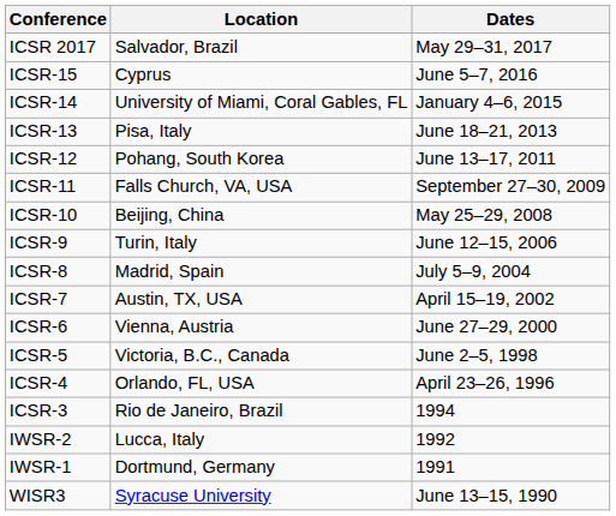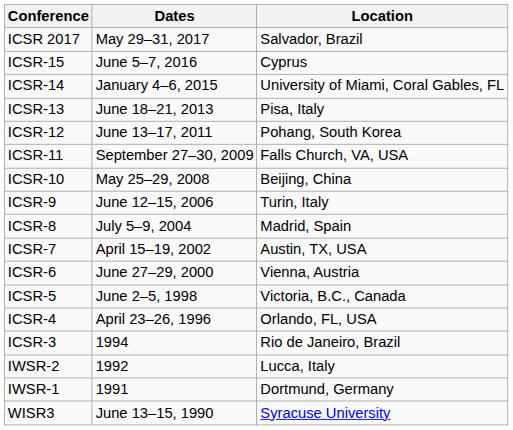 <table class="wikitable">
 <tr>
 <th>Conference</th>
+<th>Dates</th>
 <th>Location</th>
-<th>Dates</th>
 </tr>
 <tr>
 <td>ICSR 2017</td>
+<td>May 29–31, 2017</td>
 <td>Salvador, Brazil</td>
-<td>May 29–31, 2017</td>
 </tr>
 <tr>
 <td>ICSR-15</td>
+<td>June 5–7, 2016</td>
 <td>Cyprus</td>
-<td>June 5–7, 2016</td>
 </tr>
 <tr>
 <td>ICSR-14</td>
+<td>January 4–6, 2015</td>
 <td>University of Miami, Coral Gables, FL</td>
-<td>January 4–6, 2015</td>
 </tr>
 <tr>
 <td>ICSR-13</td>
+<td>June 18–21, 2013</td>
 <td>Pisa, Italy</td>
-<td>June 18–21, 2013</td>
 </tr>
 <tr>
 <td>ICSR-12</td>
+<td>June 13–17, 2011</td>
 <td>Pohang, South Korea</td>
-<td>June 13–17, 2011</td>
 </tr>
 <tr>
 <td>ICSR-11</td>
+<td>September 27–30, 2009</td>
 <td>Falls Church, VA, USA</td>
-<td>September 27–30, 2009</td>
 </tr>
 <tr>
 <td>ICSR-10</td>
+<td>May 25–29, 2008</td>
 <td>Beijing, China</td>
-<td>May 25–29, 2008</td>
 </tr>
 <tr>
 <td>ICSR-9</td>
+<td>June 12–15, 2006</td>
 <td>Turin, Italy</td>
-<td>June 12–15, 2006</td>
 </tr>
 <tr>
 <td>ICSR-8</td>
+<td>July 5–9, 2004</td>
 <td>Madrid, Spain</td>
-<td>July 5–9, 2004</td>
 </tr>
 <tr>
 <td>ICSR-7</td>
+<td>April 15–19, 2002</td>
 <td>Austin, TX, USA</td>
-<td>April 15–19, 2002</td>
 </tr>
 <tr>
 <td>ICSR-6</td>
+<td>June 27–29, 2000</td>
 <td>Vienna, Austria</td>
-<td>June 27–29, 2000</td>
 </tr>
 <tr>
 <td>ICSR-5</td>
+<td>June 2–5, 1998</td>
 <td>Victoria, B.C., Canada</td>
-<td>June 2–5, 1998</td>
 </tr>
 <tr>
 <td>ICSR-4</td>
+<td>April 23–26, 1996</td>
 <td>Orlando, FL, USA</td>
-<td>April 23–26, 1996</td>
 </tr>
 <tr>
 <td>ICSR-3</td>
+<td>1994</td>
 <td>Rio de Janeiro, Brazil</td>
-<td>1994</td>
 </tr>
 <tr>
 <td>IWSR-2</td>
+<td>1992</td>
 <td>Lucca, Italy</td>
-<td>1992</td>
 </tr>
 <tr>
 <td>IWSR-1</td>
+<td>1991</td>
 <td>Dortmund, Germany</td>
-<td>1991</td>
 </tr>
 <tr>
 <td>WISR3</td>
+<td>June 13–15, 1990</td>
 <td><a href='#'>Syracuse University</a></td>
-<td>June 13–15, 1990</td>
 </tr>
 </table>
